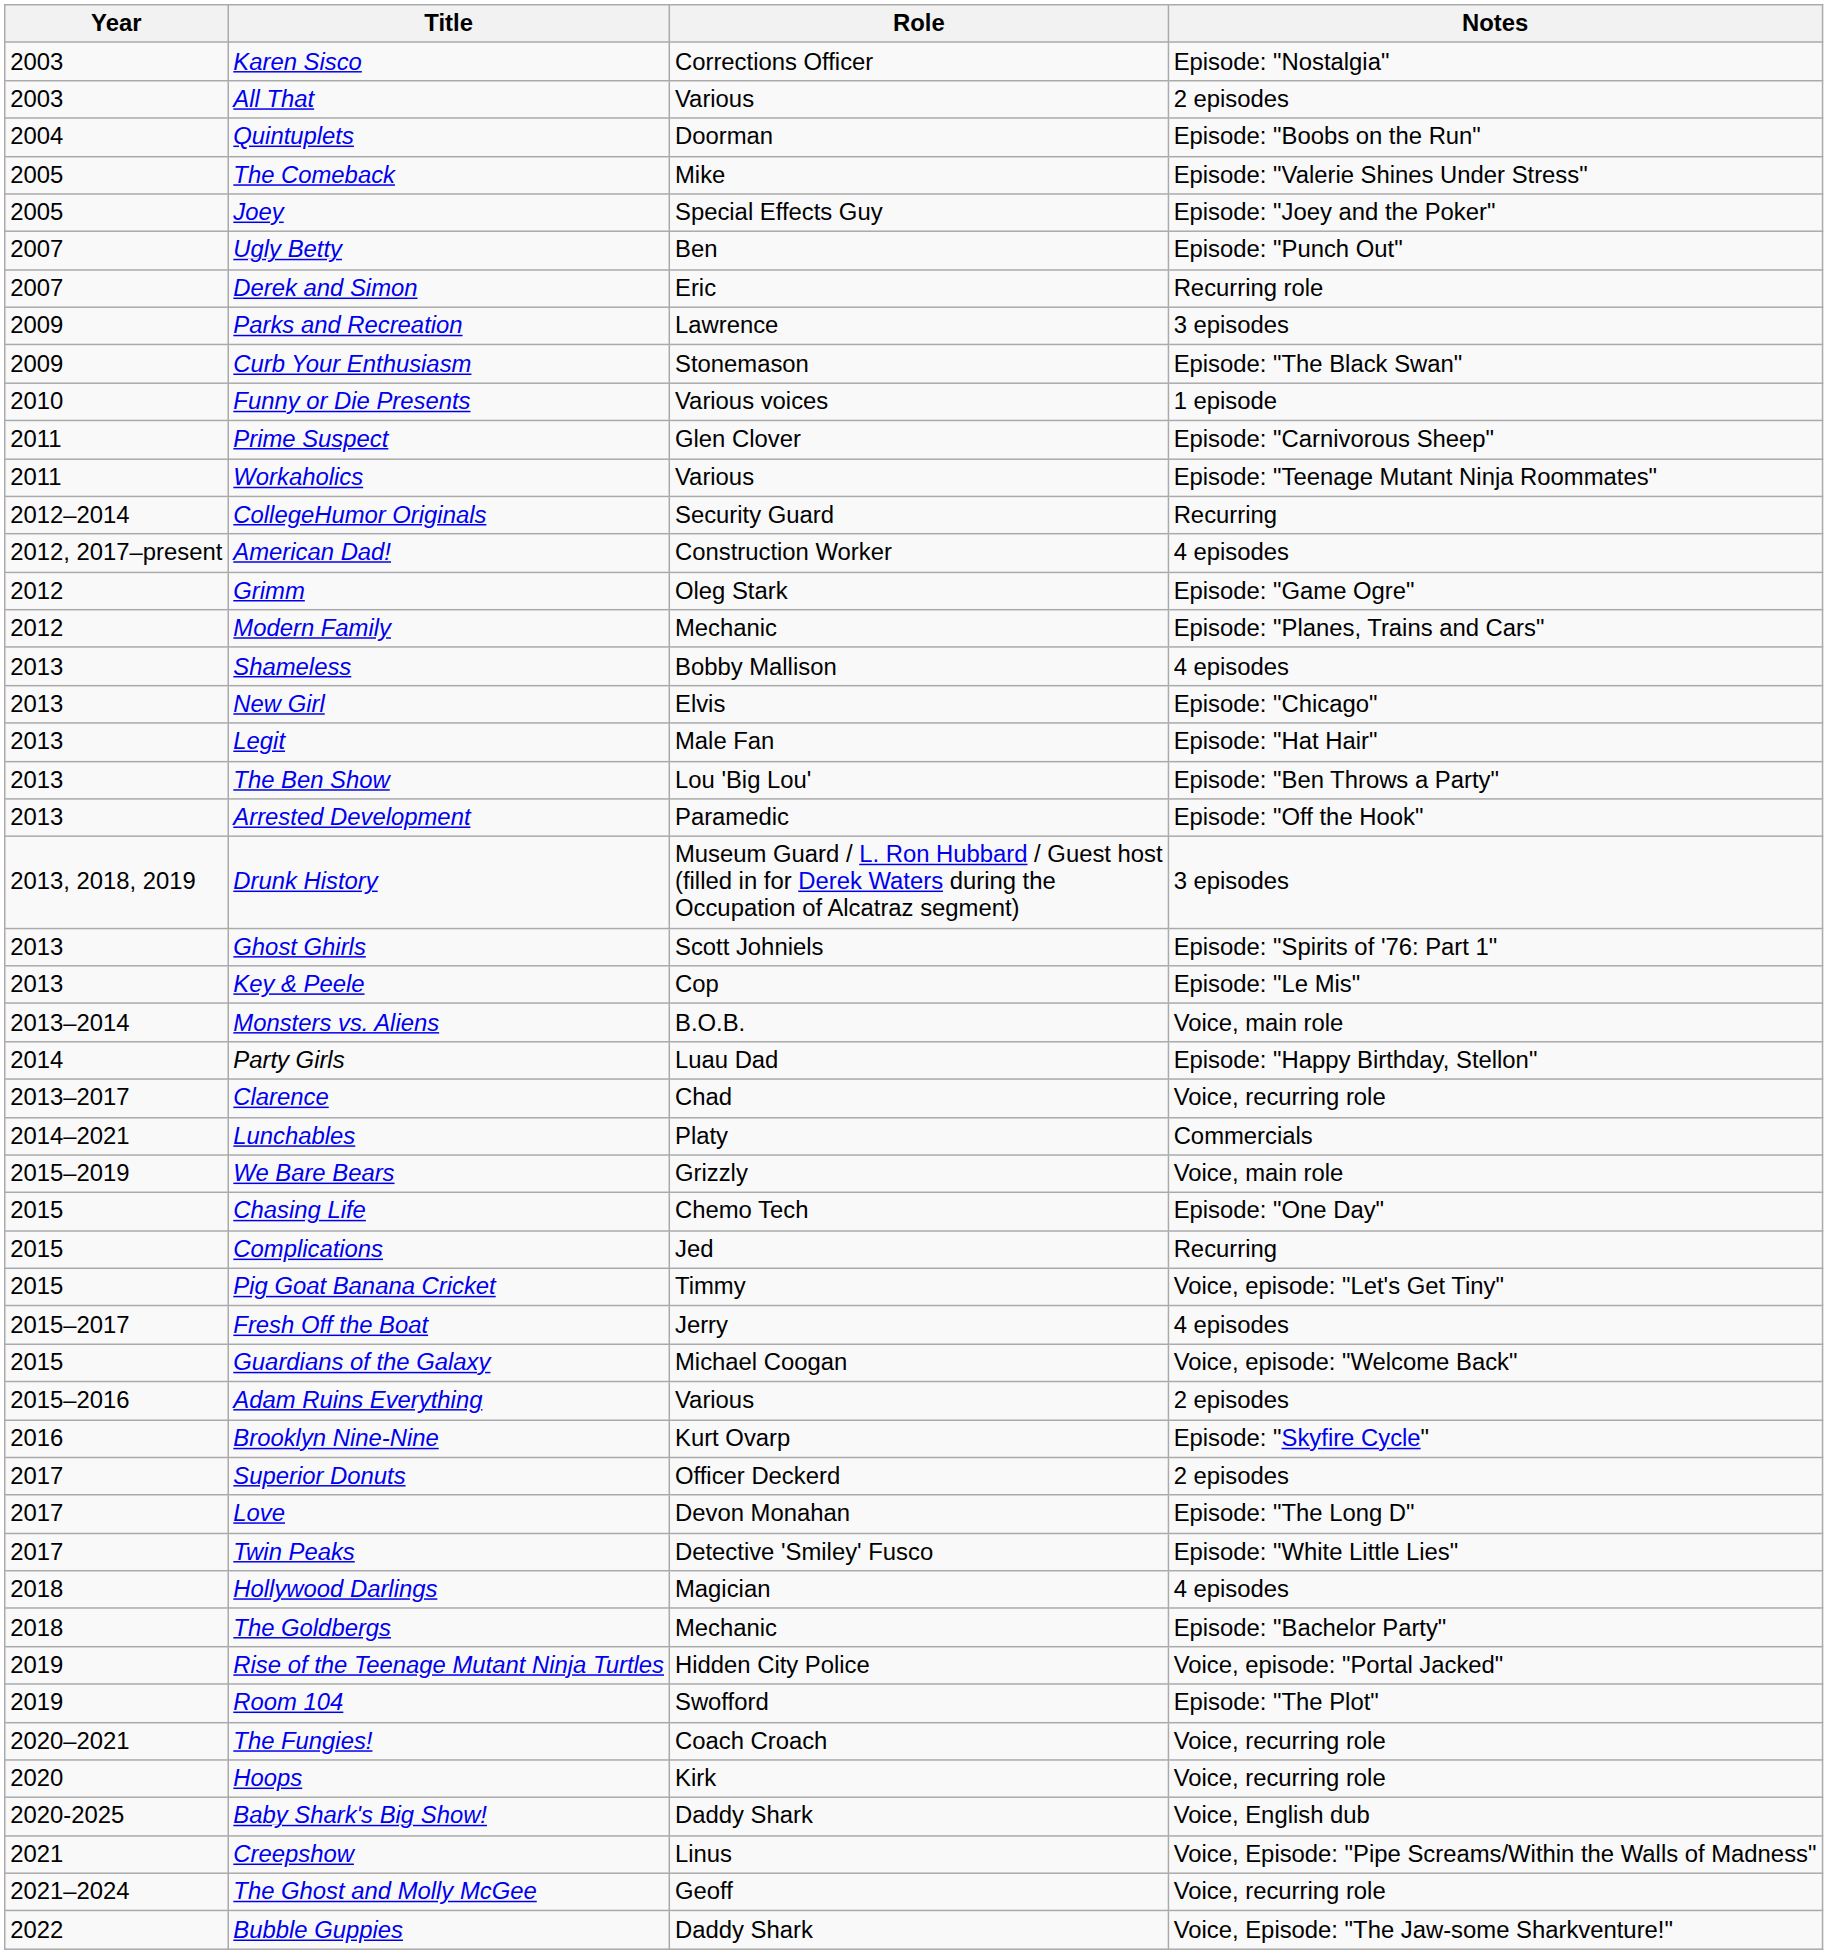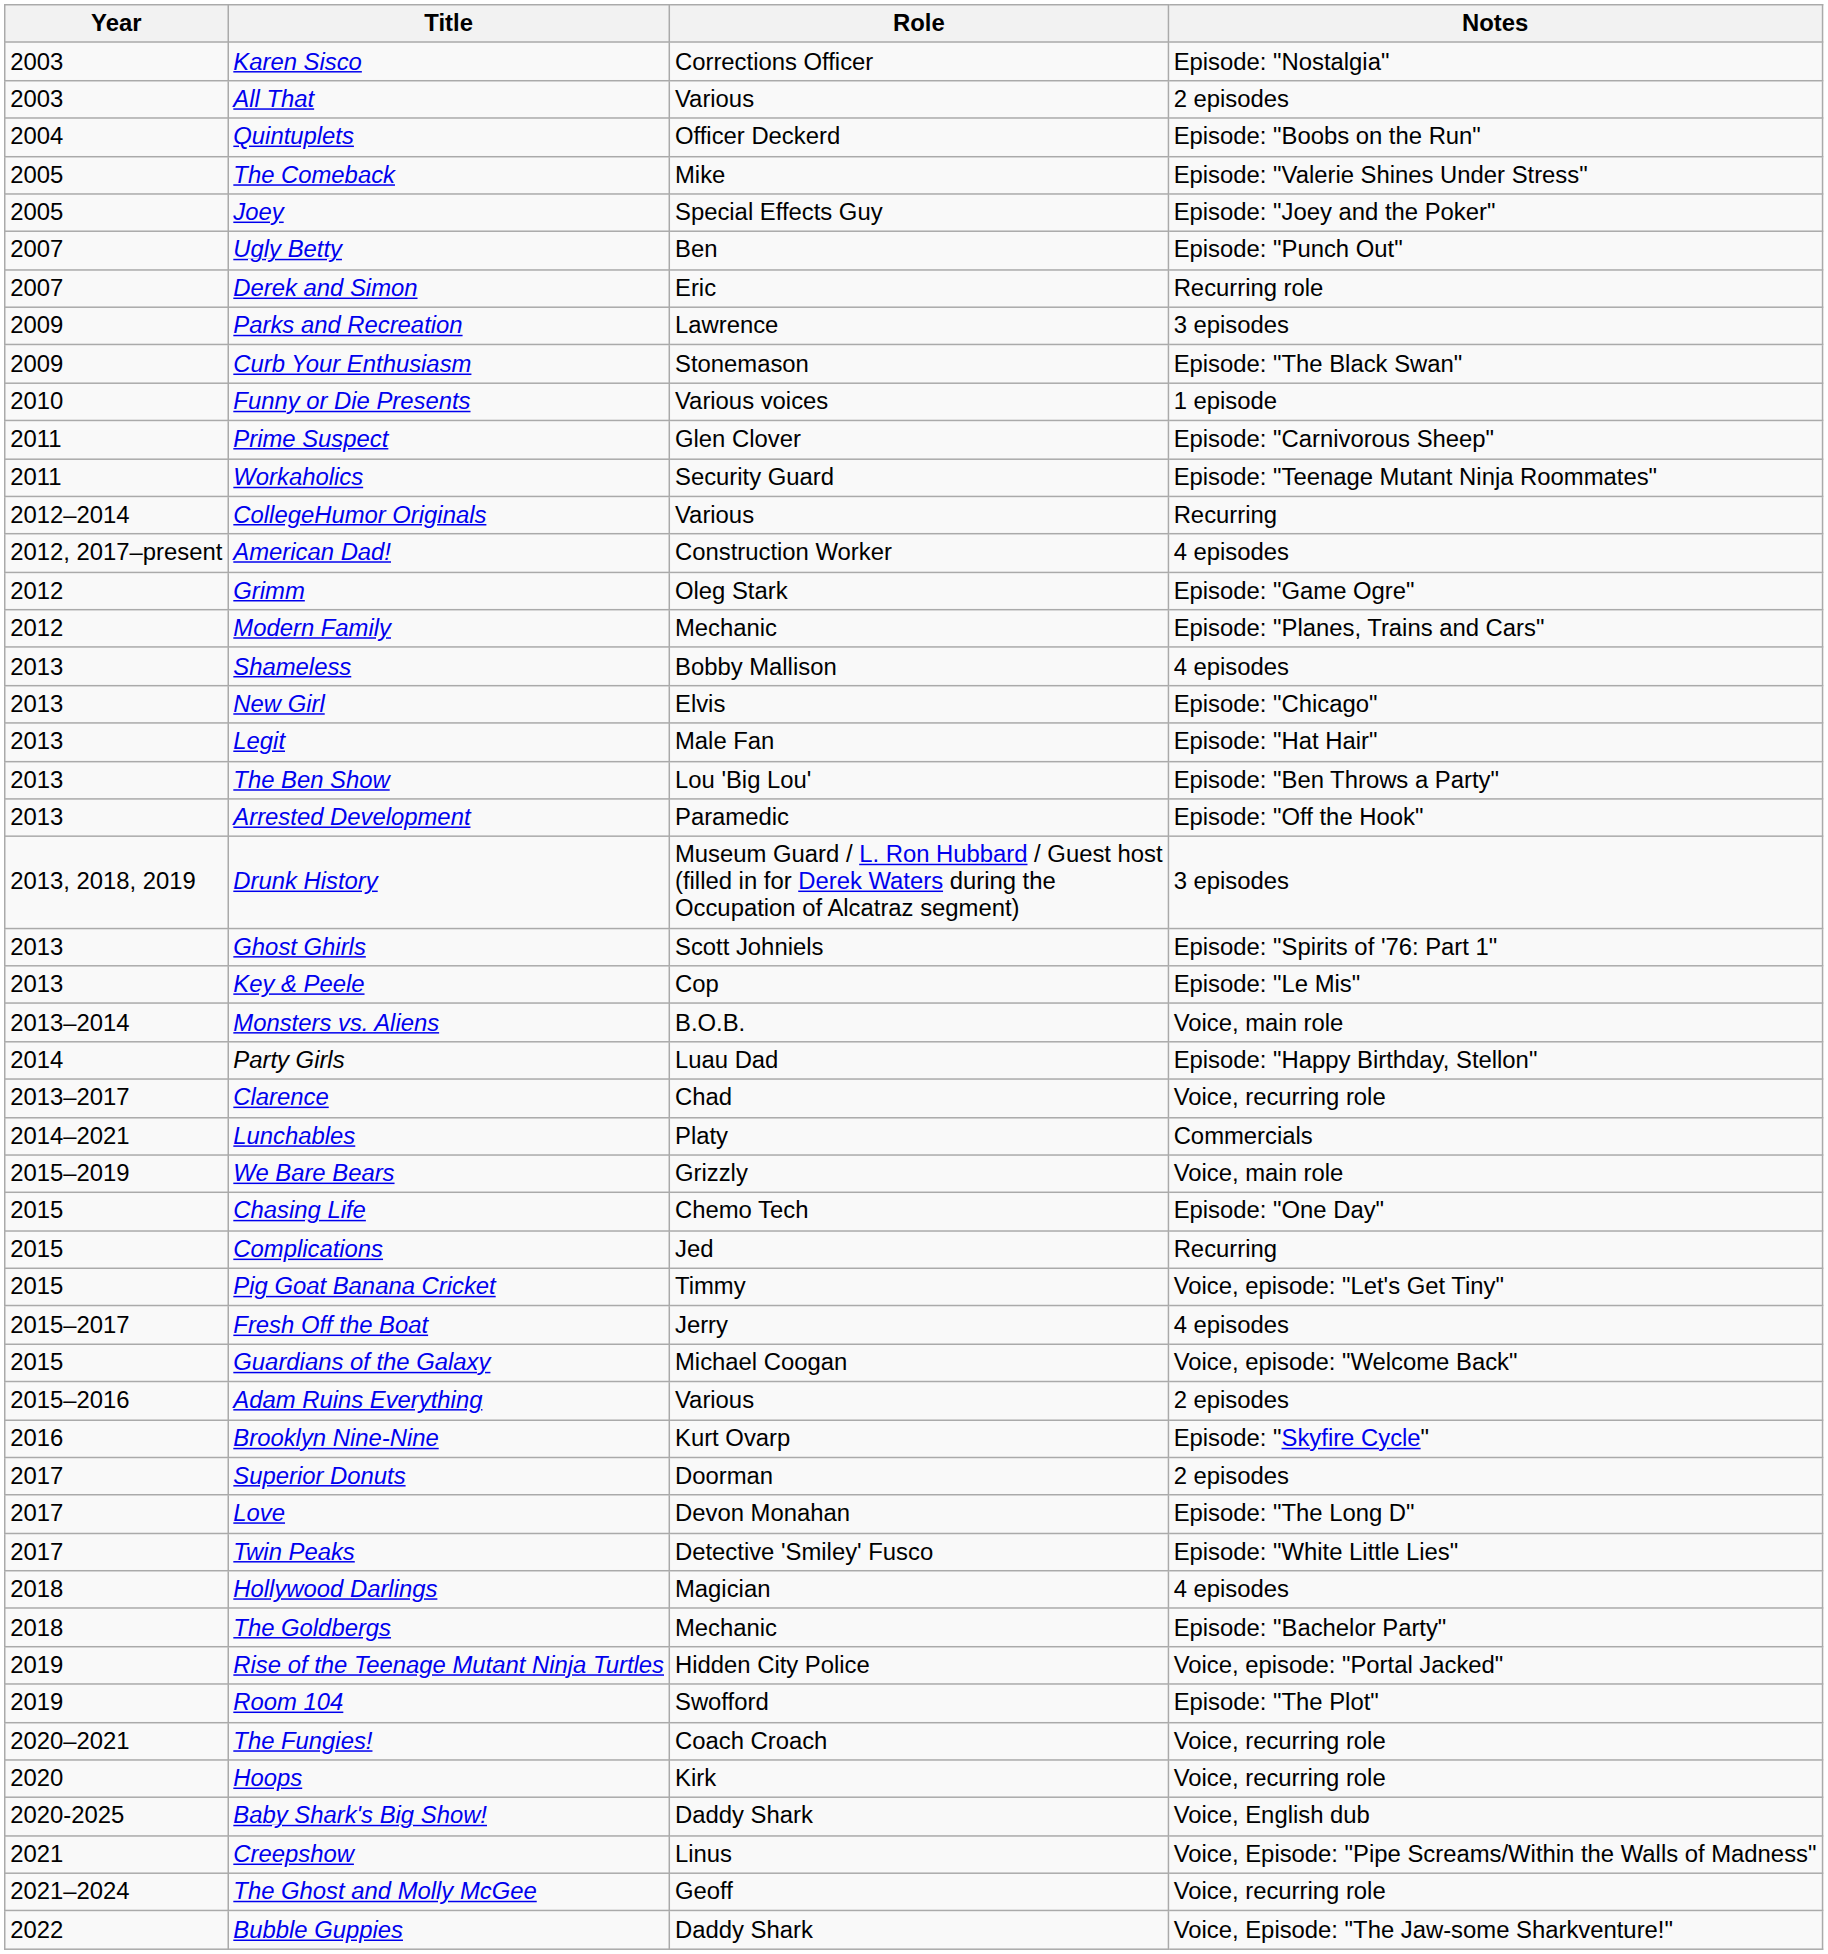 <table class="wikitable sortable">
 <tr>
 <th>Year</th>
 <th>Title</th>
 <th>Role</th>
 <th>Notes</th>
 </tr>
 <tr>
 <td>2003</td>
 <td><em><a href='#'>Karen Sisco</a></em></td>
 <td>Corrections Officer</td>
 <td>Episode: "Nostalgia"</td>
 </tr>
 <tr>
 <td>2003</td>
 <td><em><a href='#'>All That</a></em></td>
 <td>Various</td>
 <td>2 episodes</td>
 </tr>
 <tr>
 <td>2004</td>
 <td><em><a href='#'>Quintuplets</a></em></td>
-<td>Doorman</td>
+<td>Officer Deckerd</td>
 <td>Episode: "Boobs on the Run"</td>
 </tr>
 <tr>
 <td>2005</td>
 <td><em><a href='#'>The Comeback</a></em></td>
 <td>Mike</td>
 <td>Episode: "Valerie Shines Under Stress"</td>
 </tr>
 <tr>
 <td>2005</td>
 <td><em><a href='#'>Joey</a></em></td>
 <td>Special Effects Guy</td>
 <td>Episode: "Joey and the Poker"</td>
 </tr>
 <tr>
 <td>2007</td>
 <td><em><a href='#'>Ugly Betty</a></em></td>
 <td>Ben</td>
 <td>Episode: "Punch Out"</td>
 </tr>
 <tr>
 <td>2007</td>
 <td><em><a href='#'>Derek and Simon</a></em></td>
 <td>Eric</td>
 <td>Recurring role</td>
 </tr>
 <tr>
 <td>2009</td>
 <td><em><a href='#'>Parks and Recreation</a></em></td>
 <td>Lawrence</td>
 <td>3 episodes</td>
 </tr>
 <tr>
 <td>2009</td>
 <td><em><a href='#'>Curb Your Enthusiasm</a></em></td>
 <td>Stonemason</td>
 <td>Episode: "The Black Swan"</td>
 </tr>
 <tr>
 <td>2010</td>
 <td><em><a href='#'>Funny or Die Presents</a></em></td>
 <td>Various voices</td>
 <td>1 episode</td>
 </tr>
 <tr>
 <td>2011</td>
 <td><em><a href='#'>Prime Suspect</a></em></td>
 <td>Glen Clover</td>
 <td>Episode: "Carnivorous Sheep"</td>
 </tr>
 <tr>
 <td>2011</td>
 <td><em><a href='#'>Workaholics</a></em></td>
-<td>Various</td>
+<td>Security Guard</td>
 <td>Episode: "Teenage Mutant Ninja Roommates"</td>
 </tr>
 <tr>
 <td>2012–2014</td>
 <td><em><a href='#'>CollegeHumor Originals</a></em></td>
-<td>Security Guard</td>
+<td>Various</td>
 <td>Recurring</td>
 </tr>
 <tr>
 <td>2012, 2017–present</td>
 <td><em><a href='#'>American Dad!</a></em></td>
 <td>Construction Worker</td>
 <td>4 episodes</td>
 </tr>
 <tr>
 <td>2012</td>
 <td><em><a href='#'>Grimm</a></em></td>
 <td>Oleg Stark</td>
 <td>Episode: "Game Ogre"</td>
 </tr>
 <tr>
 <td>2012</td>
 <td><em><a href='#'>Modern Family</a></em></td>
 <td>Mechanic</td>
 <td>Episode: "Planes, Trains and Cars"</td>
 </tr>
 <tr>
 <td>2013</td>
 <td><em><a href='#'>Shameless</a></em></td>
 <td>Bobby Mallison</td>
 <td>4 episodes</td>
 </tr>
 <tr>
 <td>2013</td>
 <td><em><a href='#'>New Girl</a></em></td>
 <td>Elvis</td>
 <td>Episode: "Chicago"</td>
 </tr>
 <tr>
 <td>2013</td>
 <td><em><a href='#'>Legit</a></em></td>
 <td>Male Fan</td>
 <td>Episode: "Hat Hair"</td>
 </tr>
 <tr>
 <td>2013</td>
 <td><em><a href='#'>The Ben Show</a></em></td>
 <td>Lou 'Big Lou'</td>
 <td>Episode: "Ben Throws a Party"</td>
 </tr>
 <tr>
 <td>2013</td>
 <td><em><a href='#'>Arrested Development</a></em></td>
 <td>Paramedic</td>
 <td>Episode: "Off the Hook"</td>
 </tr>
 <tr>
 <td>2013, 2018, 2019</td>
 <td><em><a href='#'>Drunk History</a></em></td>
 <td>Museum Guard / <a href='#'>L. Ron Hubbard</a> / Guest host<br>(filled in for <a href='#'>Derek Waters</a> during the<br>Occupation of Alcatraz segment)</td>
 <td>3 episodes</td>
 </tr>
 <tr>
 <td>2013</td>
 <td><em><a href='#'>Ghost Ghirls</a></em></td>
 <td>Scott Johniels</td>
 <td>Episode: "Spirits of '76: Part 1"</td>
 </tr>
 <tr>
 <td>2013</td>
 <td><em><a href='#'>Key & Peele</a></em></td>
 <td>Cop</td>
 <td>Episode: "Le Mis"</td>
 </tr>
 <tr>
 <td>2013–2014</td>
 <td><em><a href='#'>Monsters vs. Aliens</a></em></td>
 <td>B.O.B.</td>
 <td>Voice, main role</td>
 </tr>
 <tr>
 <td>2014</td>
 <td><em>Party Girls</em></td>
 <td>Luau Dad</td>
 <td>Episode: "Happy Birthday, Stellon"</td>
 </tr>
 <tr>
 <td>2013–2017</td>
 <td><em><a href='#'>Clarence</a></em></td>
 <td>Chad</td>
 <td>Voice, recurring role</td>
 </tr>
 <tr>
 <td>2014–2021</td>
 <td><em><a href='#'>Lunchables</a></em></td>
 <td>Platy</td>
 <td>Commercials</td>
 </tr>
 <tr>
 <td>2015–2019</td>
 <td><em><a href='#'>We Bare Bears</a></em></td>
 <td>Grizzly</td>
 <td>Voice, main role</td>
 </tr>
 <tr>
 <td>2015</td>
 <td><em><a href='#'>Chasing Life</a></em></td>
 <td>Chemo Tech</td>
 <td>Episode: "One Day"</td>
 </tr>
 <tr>
 <td>2015</td>
 <td><em><a href='#'>Complications</a></em></td>
 <td>Jed</td>
 <td>Recurring</td>
 </tr>
 <tr>
 <td>2015</td>
 <td><em><a href='#'>Pig Goat Banana Cricket</a></em></td>
 <td>Timmy</td>
 <td>Voice, episode: "Let's Get Tiny"</td>
 </tr>
 <tr>
 <td>2015–2017</td>
 <td><em><a href='#'>Fresh Off the Boat</a></em></td>
 <td>Jerry</td>
 <td>4 episodes</td>
 </tr>
 <tr>
 <td>2015</td>
 <td><em><a href='#'>Guardians of the Galaxy</a></em></td>
 <td>Michael Coogan</td>
 <td>Voice, episode: "Welcome Back"</td>
 </tr>
 <tr>
 <td>2015–2016</td>
 <td><em><a href='#'>Adam Ruins Everything</a></em></td>
 <td>Various</td>
 <td>2 episodes</td>
 </tr>
 <tr>
 <td>2016</td>
 <td><em><a href='#'>Brooklyn Nine-Nine</a></em></td>
 <td>Kurt Ovarp</td>
 <td>Episode: "<a href='#'>Skyfire Cycle</a>"</td>
 </tr>
 <tr>
 <td>2017</td>
 <td><em><a href='#'>Superior Donuts</a></em></td>
-<td>Officer Deckerd</td>
+<td>Doorman</td>
 <td>2 episodes</td>
 </tr>
 <tr>
 <td>2017</td>
 <td><em><a href='#'>Love</a></em></td>
 <td>Devon Monahan</td>
 <td>Episode: "The Long D"</td>
 </tr>
 <tr>
 <td>2017</td>
 <td><em><a href='#'>Twin Peaks</a></em></td>
 <td>Detective 'Smiley' Fusco</td>
 <td>Episode: "White Little Lies"</td>
 </tr>
 <tr>
 <td>2018</td>
 <td><em><a href='#'>Hollywood Darlings</a></em></td>
 <td>Magician</td>
 <td>4 episodes</td>
 </tr>
 <tr>
 <td>2018</td>
 <td><em><a href='#'>The Goldbergs</a></em></td>
 <td>Mechanic</td>
 <td>Episode: "Bachelor Party"</td>
 </tr>
 <tr>
 <td>2019</td>
 <td><em><a href='#'>Rise of the Teenage Mutant Ninja Turtles</a></em></td>
 <td>Hidden City Police</td>
 <td>Voice, episode: "Portal Jacked"</td>
 </tr>
 <tr>
 <td>2019</td>
 <td><em><a href='#'>Room 104</a></em></td>
 <td>Swofford</td>
 <td>Episode: "The Plot"</td>
 </tr>
 <tr>
 <td>2020–2021</td>
 <td><em><a href='#'>The Fungies!</a></em></td>
 <td>Coach Croach</td>
 <td>Voice, recurring role</td>
 </tr>
 <tr>
 <td>2020</td>
 <td><em><a href='#'>Hoops</a></em></td>
 <td>Kirk</td>
 <td>Voice, recurring role</td>
 </tr>
 <tr>
 <td>2020-2025</td>
 <td><em><a href='#'>Baby Shark's Big Show!</a></em></td>
 <td>Daddy Shark</td>
 <td>Voice, English dub</td>
 </tr>
 <tr>
 <td>2021</td>
 <td><em><a href='#'>Creepshow</a></em></td>
 <td>Linus</td>
 <td>Voice, Episode: "Pipe Screams/Within the Walls of Madness"</td>
 </tr>
 <tr>
 <td>2021–2024</td>
 <td><em><a href='#'>The Ghost and Molly McGee</a></em></td>
 <td>Geoff</td>
 <td>Voice, recurring role</td>
 </tr>
 <tr>
 <td>2022</td>
 <td><em><a href='#'>Bubble Guppies</a></em></td>
 <td>Daddy Shark</td>
 <td>Voice, Episode: "The Jaw-some Sharkventure!"</td>
 </tr>
 </table>
